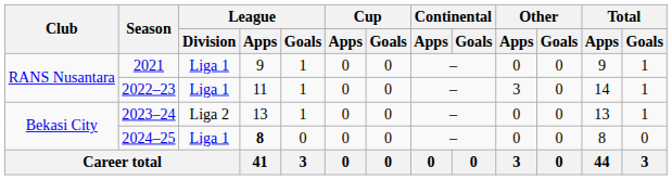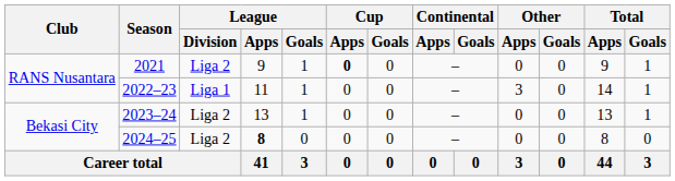 <table class="wikitable" style="text-align: center">
 <tr>
 <th rowspan="2">Club</th>
 <th rowspan="2">Season</th>
 <th colspan="3">League</th>
 <th colspan="2">Cup</th>
 <th colspan="2">Continental</th>
 <th colspan="2">Other</th>
 <th colspan="2">Total</th>
 </tr>
 <tr>
 <th>Division</th>
 <th>Apps</th>
 <th>Goals</th>
 <th>Apps</th>
 <th>Goals</th>
 <th>Apps</th>
 <th>Goals</th>
 <th>Apps</th>
 <th>Goals</th>
 <th>Apps</th>
 <th>Goals</th>
 </tr>
 <tr>
 <td rowspan="2"><a href='#'>RANS Nusantara</a></td>
 <td><a href='#'>2021</a></td>
-<td rowspan="1"><a href='#'>Liga 1</a></td>
+<td rowspan="1" valign="center"><a href='#'>Liga 2</a></td>
 <td>9</td>
 <td>1</td>
-<td>0</td>
+<td><strong>0</strong></td>
 <td>0</td>
 <td colspan="2">–</td>
 <td>0</td>
 <td>0</td>
 <td>9</td>
 <td>1</td>
 </tr>
 <tr>
 <td><a href='#'>2022–23</a></td>
 <td rowspan="1"><a href='#'>Liga 1</a></td>
 <td>11</td>
 <td>1</td>
 <td>0</td>
 <td>0</td>
 <td colspan="2">–</td>
 <td>3</td>
 <td>0</td>
 <td>14</td>
 <td>1</td>
 </tr>
 <tr>
 <td rowspan="2"><a href='#'>Bekasi City</a></td>
 <td><a href='#'>2023–24</a></td>
 <td rowspan="1">Liga 2</td>
 <td>13</td>
 <td>1</td>
 <td>0</td>
 <td>0</td>
 <td colspan="2">–</td>
 <td>0</td>
 <td>0</td>
 <td>13</td>
 <td>1</td>
 </tr>
 <tr>
 <td><a href='#'>2024–25</a></td>
-<td rowspan="1"><a href='#'>Liga 1</a></td>
+<td rowspan="1">Liga 2</td>
 <td><strong>8</strong></td>
 <td>0</td>
 <td>0</td>
 <td>0</td>
 <td colspan="2">–</td>
 <td>0</td>
 <td>0</td>
 <td>8</td>
 <td>0</td>
 </tr>
 <tr>
 <th colspan=3>Career total</th>
 <th>41</th>
 <th>3</th>
 <th>0</th>
 <th>0</th>
 <th>0</th>
 <th>0</th>
 <th>3</th>
 <th>0</th>
 <th>44</th>
 <th>3</th>
 </tr>
 </table>
